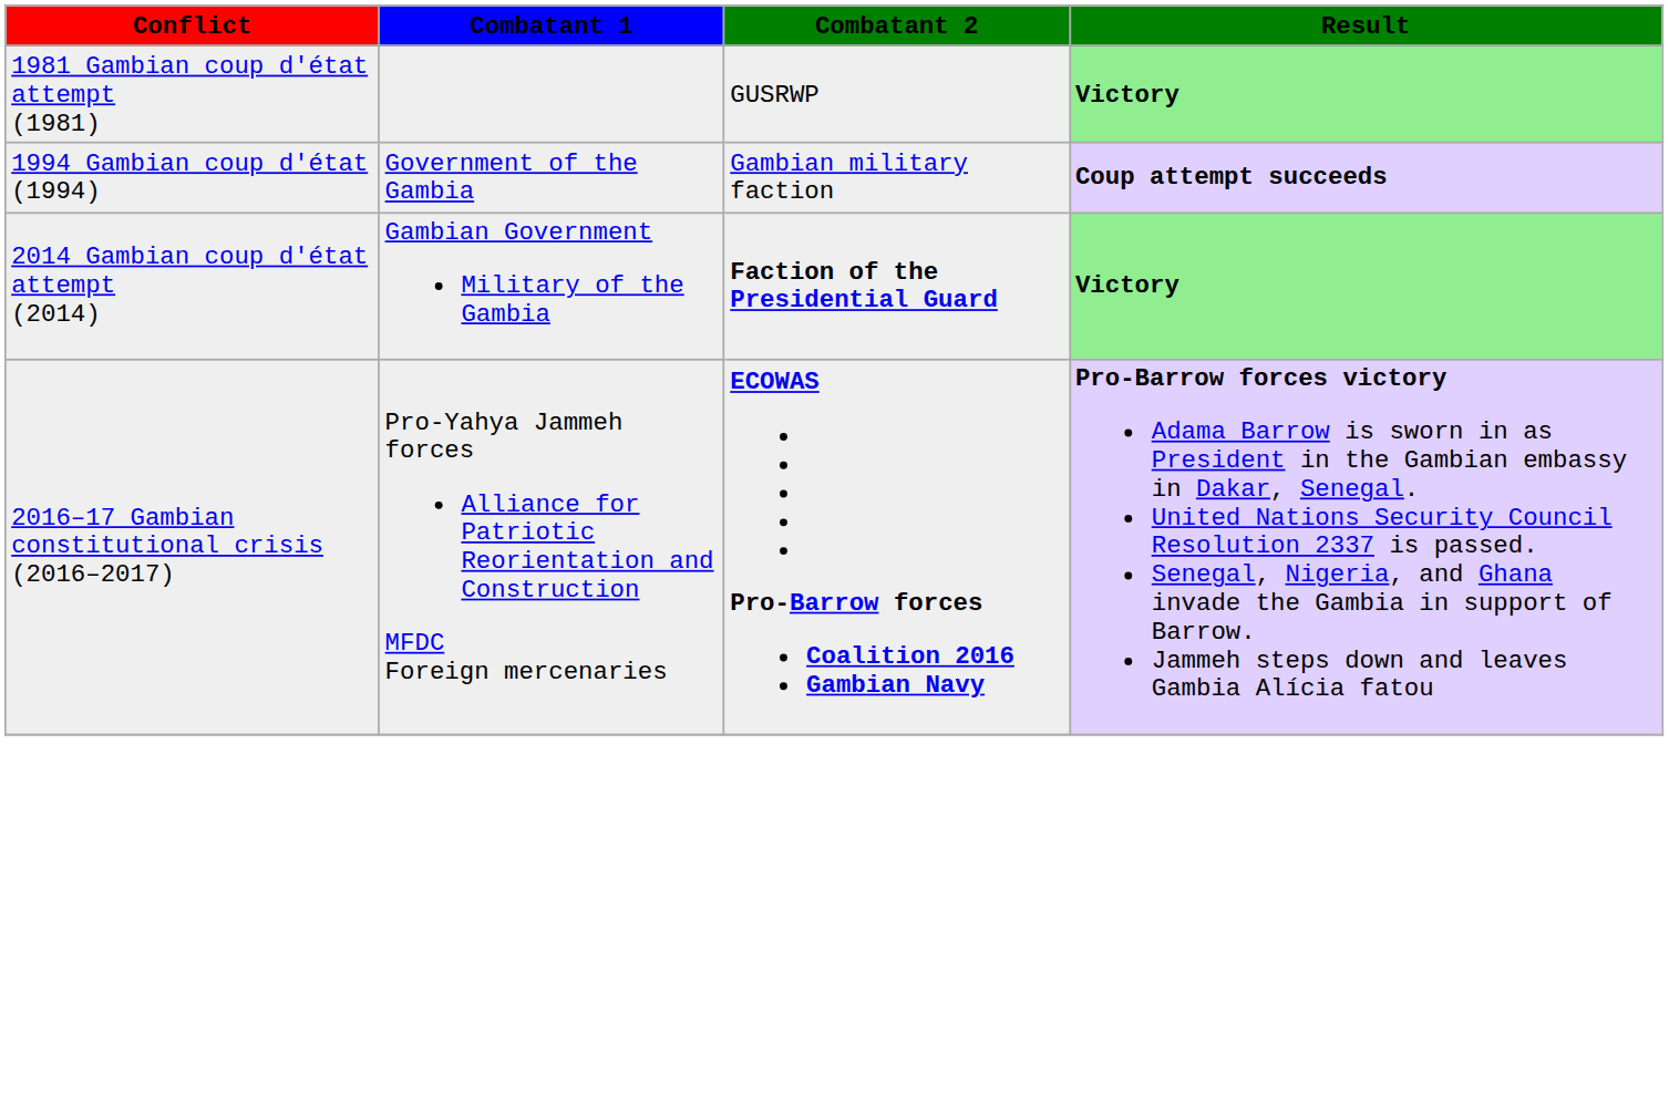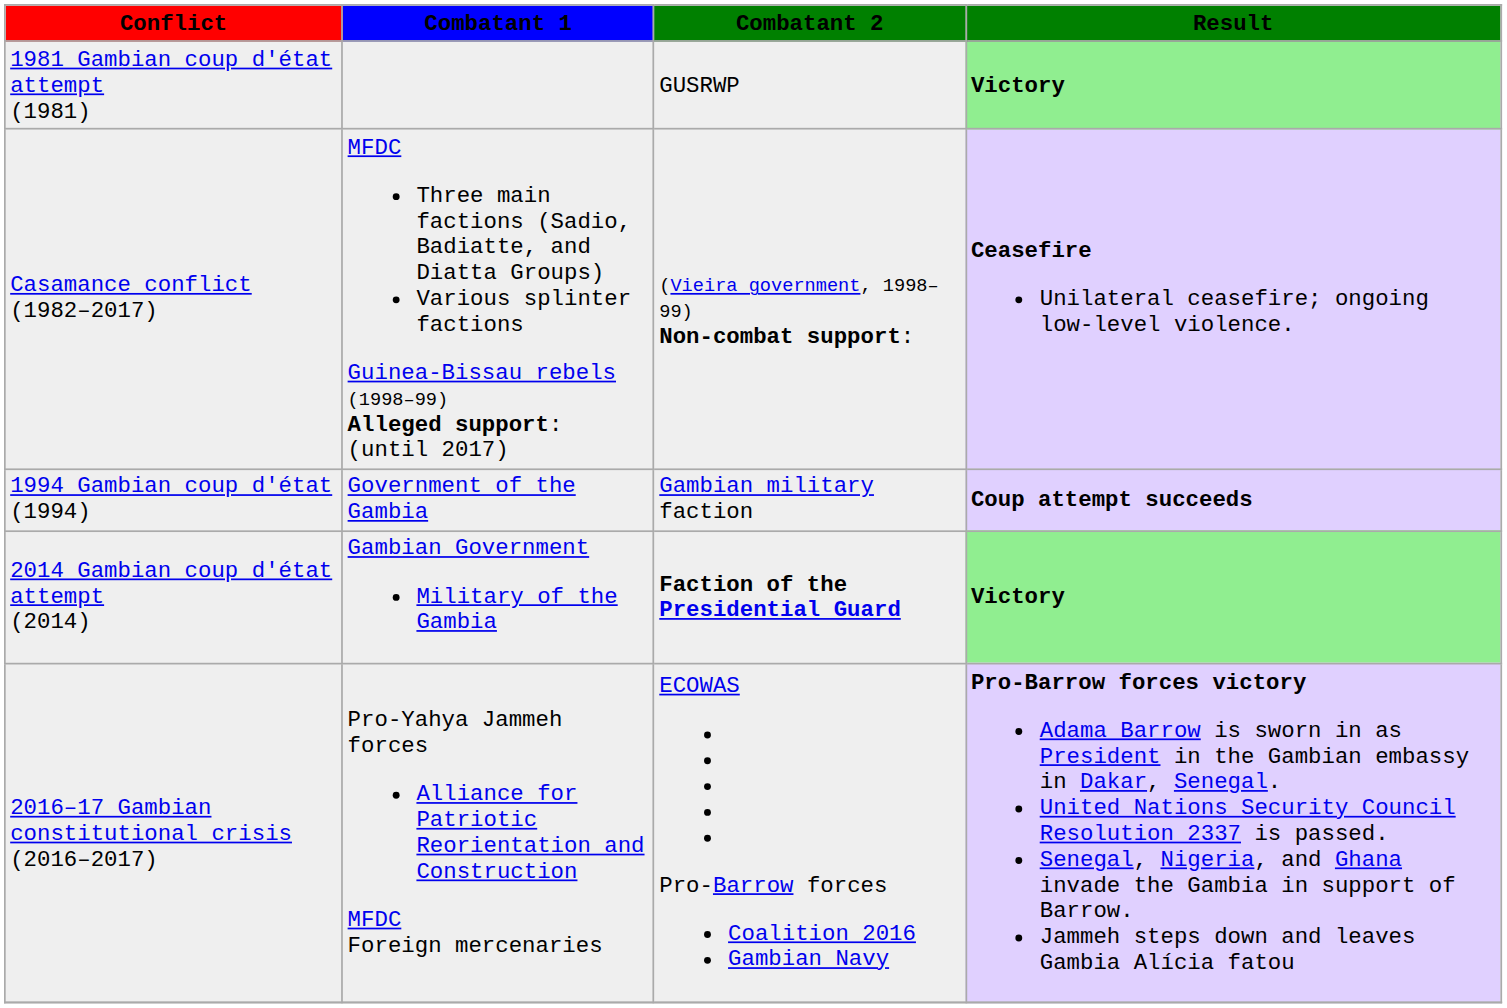 <table class="wikitable">
 <tr>
 <th style="background:red" width="190"><span>Conflict</span></th>
 <th style="background:blue" width="175"><span>Combatant 1</span></th>
 <th style="background:green" width="175"><span>Combatant 2</span></th>
 <th style="background:green" width="305"><span>Result</span></th>
 </tr>
 <tr>
 <td style="background:#efefef"><a href='#'>1981 Gambian coup d'état attempt</a><br>(1981)</td>
 <td style="background:#efefef"><br><br></td>
 <td style="background:#efefef">GUSRWP</td>
 <td style="background:lightgreen"><strong>Victory</strong></td>
+</tr>
+<tr>
+<td style="background:#efefef"><a href='#'>Casamance conflict</a><br>(1982–2017)</td>
+<td style="background:#efefef"> <a href='#'>MFDC</a><br><ul><li>Three main factions (Sadio, Badiatte, and Diatta Groups)</li><li>Various splinter factions</li></ul> <a href='#'>Guinea-Bissau rebels</a> <small>(1998–99)</small><br><strong>Alleged support</strong>:<br> (until 2017)</td>
+<td style="background:#efefef"><br> <small>(<a href='#'>Vieira government</a>, 1998–99)</small><br><strong>Non-combat support</strong>:<br></td>
+<td style="background:#E0D0FF"><strong>Ceasefire</strong><br><ul><li>Unilateral ceasefire; ongoing low-level violence.</li></ul></td>
 </tr>
 <tr>
 <td style="background:#efefef"><a href='#'>1994 Gambian coup d'état</a><br>(1994)</td>
 <td style="background:#efefef"> <a href='#'>Government of the Gambia</a></td>
 <td style="background:#efefef"><a href='#'>Gambian military</a> faction</td>
 <td style="background:#E0D0FF"><strong>Coup attempt succeeds</strong></td>
 </tr>
 <tr>
 <td style="background:#efefef"><a href='#'>2014 Gambian coup d'état attempt</a><br>(2014)</td>
 <td style="background:#efefef"> <a href='#'>Gambian Government</a><br><ul><li><a href='#'>Military of the Gambia</a></li></ul></td>
 <td style="background:#efefef"><strong>Faction of the <a href='#'>Presidential Guard</a></strong></td>
 <td style="background:lightgreen"><strong>Victory</strong></td>
 </tr>
 <tr>
 <td style="background:#efefef"><a href='#'>2016–17 Gambian constitutional crisis</a><br>(2016–2017)</td>
 <td style="background:#efefef"> Pro-Yahya Jammeh forces<br><ul><li><a href='#'>Alliance for Patriotic Reorientation and Construction</a></li></ul> <a href='#'>MFDC</a><br>Foreign mercenaries</td>
-<td style="background:#efefef"><strong><a href='#'>ECOWAS</a><br><ul><li></li><li></li><li></li><li></li><li></li></ul> Pro-<a href='#'>Barrow</a> forces<ul><li><a href='#'>Coalition 2016</a></li><li><a href='#'>Gambian Navy</a></li></ul></strong></td>
+<td style="background:#efefef"><a href='#'>ECOWAS</a><br><ul><li></li><li></li><li></li><li></li><li></li></ul> Pro-<a href='#'>Barrow</a> forces<ul><li><a href='#'>Coalition 2016</a></li><li><a href='#'>Gambian Navy</a></li></ul></td>
 <td style="background:#E0D0FF"><strong>Pro-Barrow forces victory</strong><br><ul><li><a href='#'>Adama Barrow</a> is sworn in as <a href='#'>President</a> in the Gambian embassy in <a href='#'>Dakar</a>, <a href='#'>Senegal</a>.</li><li><a href='#'>United Nations Security Council Resolution 2337</a> is passed.</li><li><a href='#'>Senegal</a>, <a href='#'>Nigeria</a>, and <a href='#'>Ghana</a> invade the Gambia in support of Barrow.</li><li>Jammeh steps down and leaves Gambia Alícia fatou</li></ul></td>
 </tr>
 <tr>
 </tr>
 </table>
